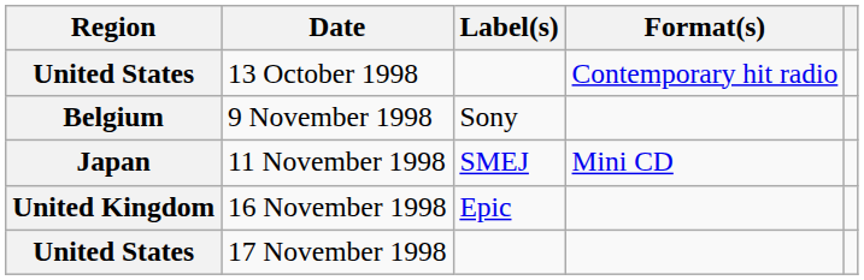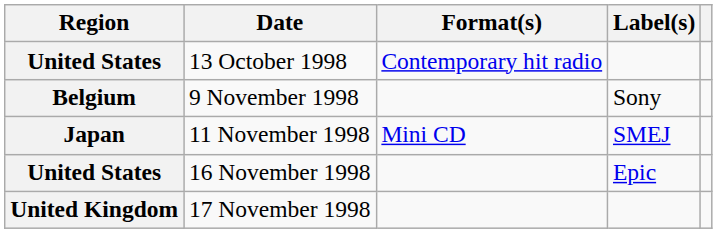 <table class="wikitable plainrowheaders">
 <tr>
 <th scope="col">Region</th>
 <th scope="col">Date</th>
+<th scope="col">Format(s)</th>
 <th scope="col">Label(s)</th>
-<th scope="col">Format(s)</th>
 <th scope="col"></th>
 </tr>
 <tr>
 <th scope="row">United States</th>
 <td>13 October 1998</td>
+<td><a href='#'>Contemporary hit radio</a></td>
 <td></td>
-<td><a href='#'>Contemporary hit radio</a></td>
 <td></td>
 </tr>
 <tr>
 <th scope="row">Belgium</th>
 <td>9 November 1998</td>
+<td></td>
 <td>Sony</td>
-<td></td>
 <td></td>
 </tr>
 <tr>
 <th scope="row">Japan</th>
 <td>11 November 1998</td>
+<td><a href='#'>Mini CD</a></td>
 <td><a href='#'>SMEJ</a></td>
-<td><a href='#'>Mini CD</a></td>
+<td></td>
+</tr>
+<tr>
+<th scope="row">United States</th>
+<td>16 November 1998</td>
+<td></td>
+<td><a href='#'>Epic</a></td>
 <td></td>
 </tr>
 <tr>
 <th scope="row">United Kingdom</th>
-<td>16 November 1998</td>
-<td><a href='#'>Epic</a></td>
-<td></td>
-<td></td>
-</tr>
-<tr>
-<th scope="row">United States</th>
 <td>17 November 1998</td>
 <td></td>
 <td></td>
 <td></td>
 </tr>
 </table>
